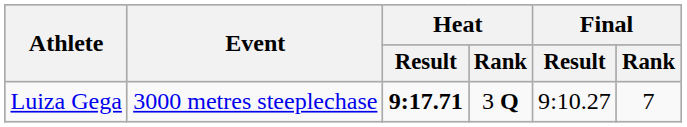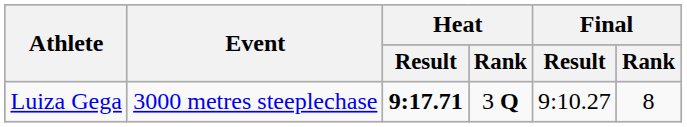 <table class="wikitable" style="font-size:90%">
 <tr>
 <th rowspan="2">Athlete</th>
 <th rowspan="2">Event</th>
 <th colspan="2">Heat</th>
 <th colspan="2">Final</th>
 </tr>
 <tr style="font-size:95%">
 <th>Result</th>
 <th>Rank</th>
 <th>Result</th>
 <th>Rank</th>
 </tr>
 <tr align=center>
 <td align=left><a href='#'>Luiza Gega</a></td>
 <td align=left><a href='#'>3000 metres steeplechase</a></td>
 <td><strong>9:17.71</strong></td>
 <td>3 <strong>Q</strong></td>
 <td>9:10.27 </td>
-<td>7</td>
+<td>8</td>
 </tr>
 </table>
